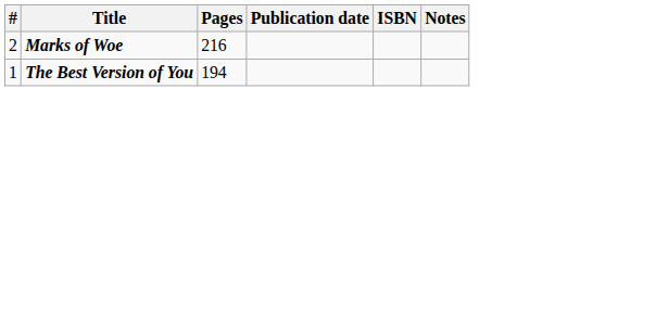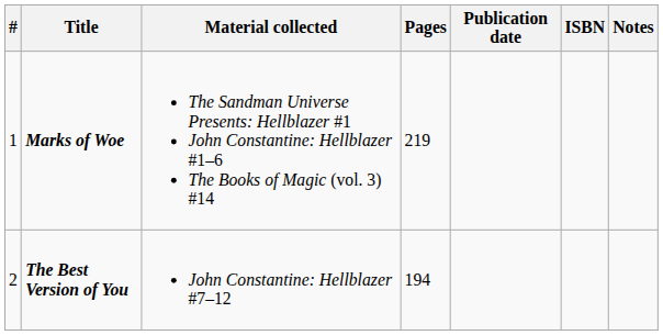 <table class="wikitable">
 <tr>
 <th>#</th>
 <th>Title</th>
+<th>Material collected</th>
 <th>Pages</th>
 <th>Publication date</th>
 <th>ISBN</th>
 <th>Notes</th>
 </tr>
 <tr>
-<td>2</td>
+<td>1</td>
 <td><strong><em>Marks of Woe</em></strong></td>
-<td>216</td>
+<td><br><ul><li><em>The Sandman Universe Presents: Hellblazer</em> #1</li><li><em>John Constantine: Hellblazer</em> #1–6</li><li><em>The Books of Magic</em> (vol. 3) #14</li></ul></td>
+<td>219</td>
 <td></td>
 <td></td>
 <td></td>
 </tr>
 <tr>
-<td>1</td>
+<td>2</td>
 <td><strong><em>The Best Version of You</em></strong></td>
+<td><br><ul><li><em>John Constantine: Hellblazer</em> #7–12</li></ul></td>
 <td>194</td>
 <td></td>
 <td></td>
 <td></td>
 </tr>
 </table>
